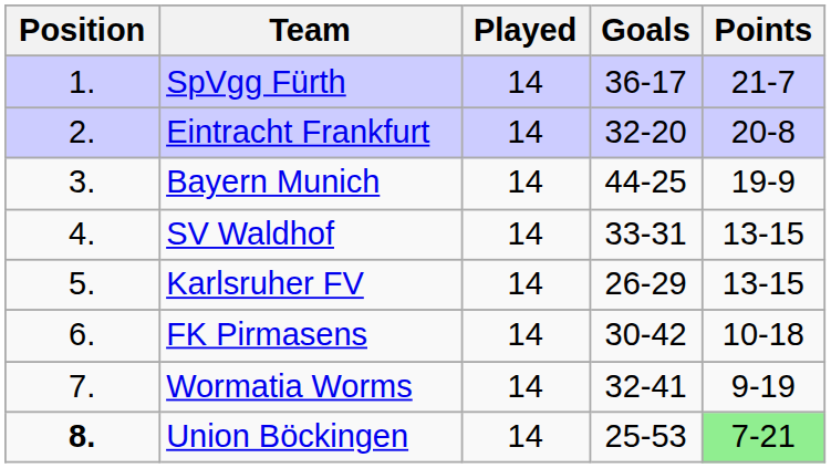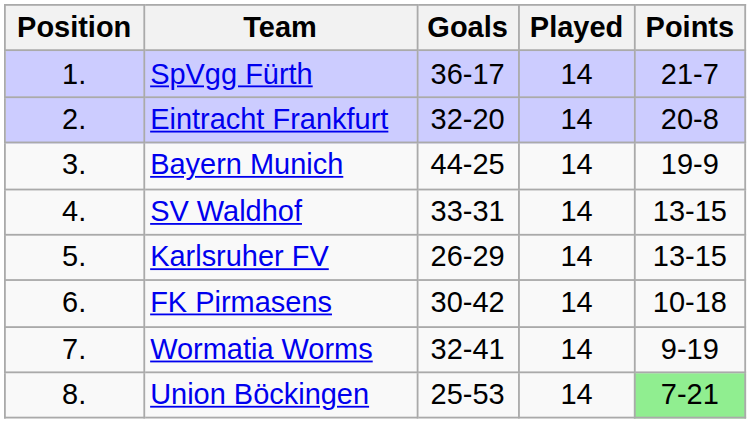 <table class="wikitable" style="width:410px; text-align: center;">
 <tr>
 <th>Position</th>
 <th>Team</th>
+<th>Goals</th>
 <th>Played</th>
-<th>Goals</th>
 <th>Points</th>
 </tr>
 <tr bgcolor="#ccccff">
 <td>1.</td>
 <td align="left"><a href='#'>SpVgg Fürth</a></td>
+<td>36-17</td>
 <td>14</td>
-<td>36-17</td>
 <td>21-7</td>
 </tr>
 <tr bgcolor="#ccccff">
 <td>2.</td>
 <td align="left"><a href='#'>Eintracht Frankfurt</a></td>
+<td>32-20</td>
 <td>14</td>
-<td>32-20</td>
 <td>20-8</td>
 </tr>
 <tr>
 <td>3.</td>
 <td align="left"><a href='#'>Bayern Munich</a></td>
+<td>44-25</td>
 <td>14</td>
-<td>44-25</td>
 <td>19-9</td>
 </tr>
 <tr>
 <td>4.</td>
 <td align="left"><a href='#'>SV Waldhof</a></td>
+<td>33-31</td>
 <td>14</td>
-<td>33-31</td>
 <td>13-15</td>
 </tr>
 <tr>
 <td>5.</td>
 <td align="left"><a href='#'>Karlsruher FV</a></td>
+<td>26-29</td>
 <td>14</td>
-<td>26-29</td>
 <td>13-15</td>
 </tr>
 <tr>
 <td>6.</td>
 <td align="left"><a href='#'>FK Pirmasens</a></td>
+<td>30-42</td>
 <td>14</td>
-<td>30-42</td>
 <td>10-18</td>
 </tr>
 <tr>
 <td>7.</td>
 <td align="left"><a href='#'>Wormatia Worms</a></td>
+<td>32-41</td>
 <td>14</td>
-<td>32-41</td>
 <td>9-19</td>
 </tr>
 <tr>
-<td><strong>8.</strong></td>
+<td>8.</td>
 <td align="left"><a href='#'>Union Böckingen</a></td>
+<td>25-53</td>
 <td>14</td>
-<td>25-53</td>
 <td style="background: lightgreen;">7-21</td>
 </tr>
 </table>
